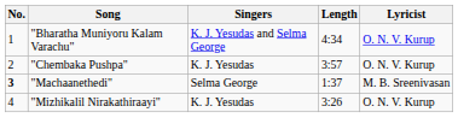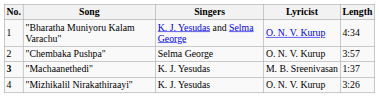 <table class="wikitable">
 <tr>
 <th>No.</th>
 <th>Song</th>
 <th>Singers</th>
+<th>Lyricist</th>
 <th>Length</th>
-<th>Lyricist</th>
 </tr>
 <tr>
 <td>1</td>
 <td>"Bharatha Muniyoru Kalam Varachu"</td>
 <td><a href='#'>K.&nbsp;J. Yesudas</a> and <a href='#'>Selma George</a></td>
+<td><a href='#'>O.&nbsp;N.&nbsp;V. Kurup</a></td>
 <td>4:34</td>
-<td><a href='#'>O.&nbsp;N.&nbsp;V. Kurup</a></td>
 </tr>
 <tr>
 <td>2</td>
 <td>"Chembaka Pushpa"</td>
-<td>K. J. Yesudas</td>
+<td>Selma George</td>
+<td>O. N. V. Kurup</td>
 <td>3:57</td>
-<td>O. N. V. Kurup</td>
 </tr>
 <tr>
 <td><strong>3</strong></td>
 <td>"Machaanethedi"</td>
-<td>Selma George</td>
+<td>K. J. Yesudas</td>
+<td>M. B. Sreenivasan</td>
 <td>1:37</td>
-<td>M. B. Sreenivasan</td>
 </tr>
 <tr>
 <td>4</td>
 <td>"Mizhikalil Nirakathiraayi"</td>
 <td>K. J. Yesudas</td>
+<td>O. N. V. Kurup</td>
 <td>3:26</td>
-<td>O. N. V. Kurup</td>
 </tr>
 </table>
